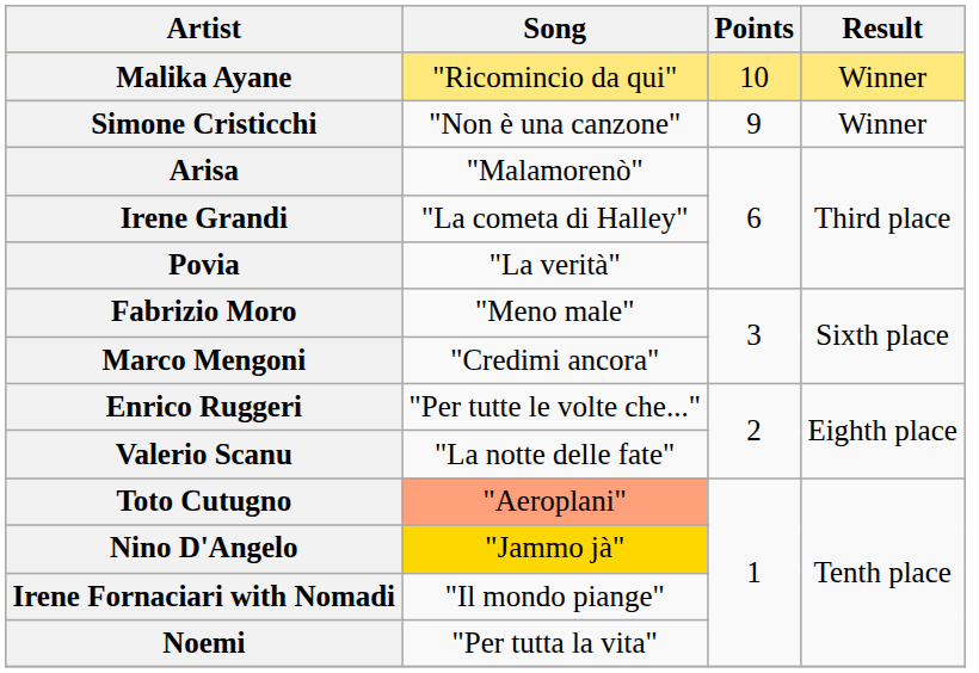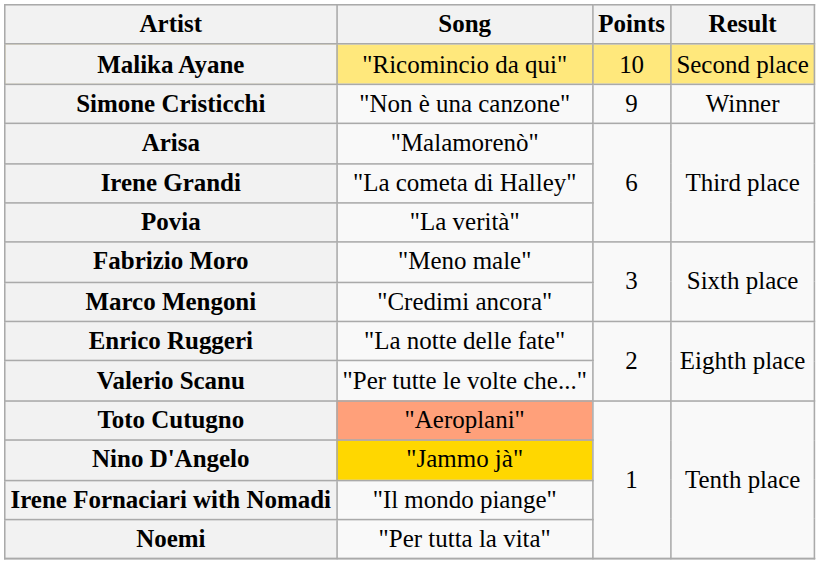 <table class="wikitable plainrowheaders" style="text-align:center">
 <tr>
 <th scope="col">Artist</th>
 <th scope="col">Song</th>
 <th scope="col">Points</th>
 <th scope="col">Result</th>
 </tr>
 <tr style="background:#ffe87c;">
 <th scope="row">Malika Ayane</th>
 <td>"Ricomincio da qui"</td>
 <td>10</td>
-<td>Winner</td>
+<td>Second place</td>
 </tr>
 <tr>
 <th scope="row">Simone Cristicchi</th>
 <td>"Non è una canzone"</td>
 <td>9</td>
 <td>Winner</td>
 </tr>
 <tr>
 <th scope="row">Arisa</th>
 <td>"Malamorenò"</td>
 <td rowspan="3">6</td>
 <td rowspan="3">Third place</td>
 </tr>
 <tr>
 <th scope="row">Irene Grandi</th>
 <td>"La cometa di Halley"</td>
 </tr>
 <tr>
 <th scope="row">Povia</th>
 <td>"La verità"</td>
 </tr>
 <tr>
 <th scope="row">Fabrizio Moro</th>
 <td>"Meno male"</td>
 <td rowspan="2">3</td>
 <td rowspan="2">Sixth place</td>
 </tr>
 <tr>
 <th scope="row">Marco Mengoni</th>
 <td>"Credimi ancora"</td>
 </tr>
 <tr>
 <th scope="row">Enrico Ruggeri</th>
-<td>"Per tutte le volte che..."</td>
+<td>"La notte delle fate"</td>
 <td rowspan="2">2</td>
 <td rowspan="2">Eighth place</td>
 </tr>
 <tr>
 <th scope="row">Valerio Scanu</th>
-<td>"La notte delle fate"</td>
+<td>"Per tutte le volte che..."</td>
 </tr>
 <tr>
 <th scope="row">Toto Cutugno</th>
 <td style="background: lightsalmon;">"Aeroplani"</td>
 <td rowspan="4">1</td>
 <td rowspan="4">Tenth place</td>
 </tr>
 <tr>
 <th scope="row">Nino D'Angelo</th>
 <td style="background: gold;">"Jammo jà"</td>
 </tr>
 <tr>
 <th scope="row">Irene Fornaciari with Nomadi</th>
 <td>"Il mondo piange"</td>
 </tr>
 <tr>
 <th scope="row">Noemi</th>
 <td>"Per tutta la vita"</td>
 </tr>
 <tr>
 </tr>
 </table>
